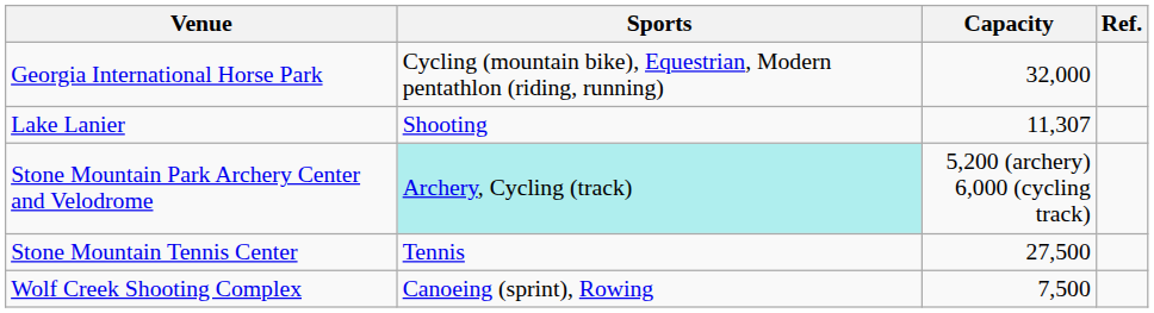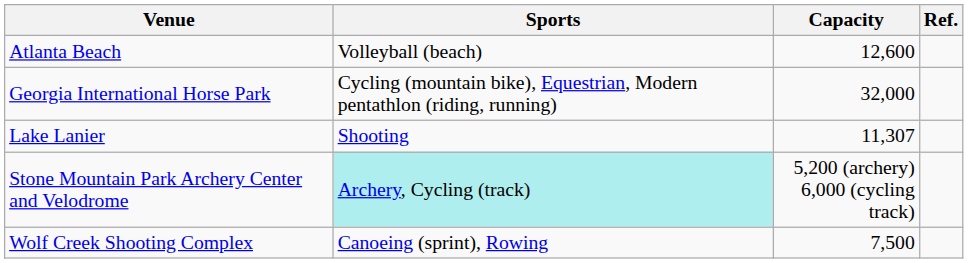 <table class="wikitable sortable" width=780px>
 <tr>
 <th>Venue</th>
 <th>Sports</th>
 <th>Capacity</th>
 <th class="unsortable">Ref.</th>
+</tr>
+<tr>
+<td><a href='#'>Atlanta Beach</a></td>
+<td>Volleyball (beach)</td>
+<td align="right">12,600</td>
+<td align=center></td>
 </tr>
 <tr>
 <td><a href='#'>Georgia International Horse Park</a></td>
 <td>Cycling (mountain bike), <a href='#'>Equestrian</a>, Modern pentathlon (riding, running)</td>
 <td align="right">32,000</td>
 <td align=center></td>
 </tr>
 <tr>
 <td><a href='#'>Lake Lanier</a></td>
 <td><a href='#'>Shooting</a></td>
 <td align="right">11,307</td>
 <td align=center></td>
 </tr>
 <tr>
 <td><a href='#'>Stone Mountain Park Archery Center and Velodrome</a></td>
 <td style="background: paleturquoise;"><a href='#'>Archery</a>, Cycling (track)</td>
 <td align="right">5,200 (archery)<br>6,000 (cycling track)</td>
 <td align=center></td>
 </tr>
 <tr>
-<td><a href='#'>Stone Mountain Tennis Center</a></td>
-<td><a href='#'>Tennis</a></td>
-<td align="right">27,500</td>
-<td align=center></td>
-</tr>
-<tr>
 <td><a href='#'>Wolf Creek Shooting Complex</a></td>
 <td><a href='#'>Canoeing</a> (sprint), <a href='#'>Rowing</a></td>
 <td align="right">7,500</td>
 <td align=center></td>
 </tr>
 </table>
